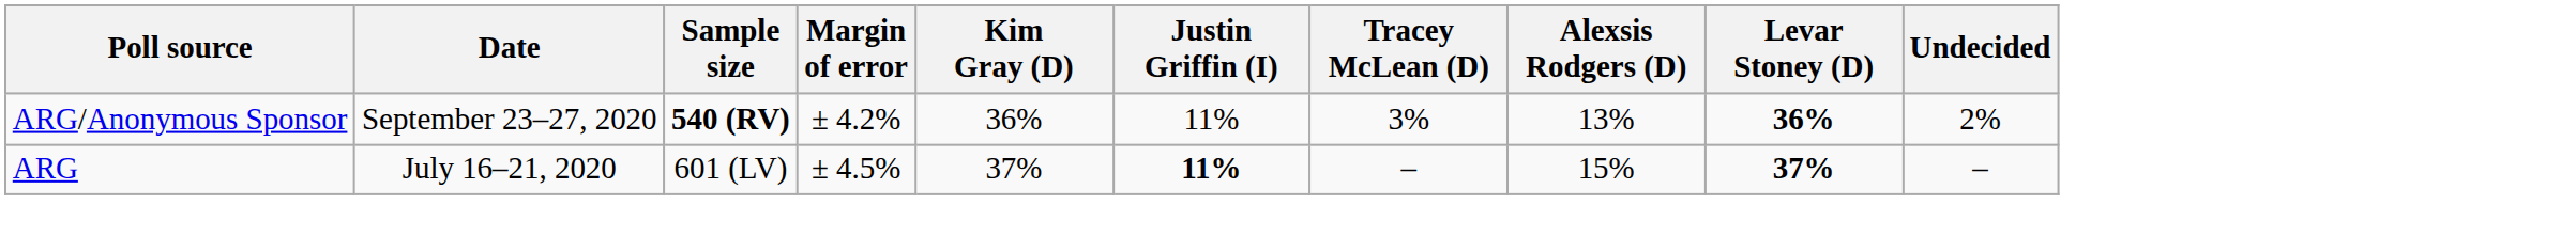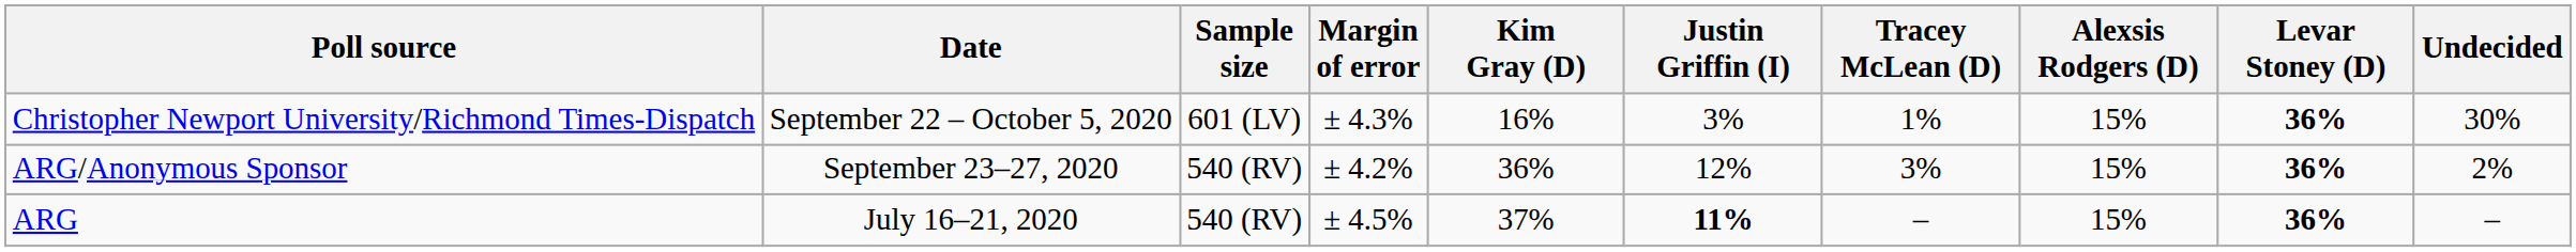 <table class="wikitable sortable" style="text-align:center;font-size:90%;line-height:17px">
 <tr>
 <th>Poll source</th>
 <th>Date</th>
 <th>Sample<br>size</th>
 <th>Margin<br>of error</th>
 <th style="width:85px;">Kim<br>Gray (D)</th>
 <th style="width:85px;">Justin<br>Griffin (I)</th>
 <th style="width:85px;">Tracey<br>McLean (D)</th>
 <th style="width:85px;">Alexsis<br>Rodgers (D)</th>
 <th style="width:85px;">Levar<br>Stoney (D)</th>
 <th>Undecided</th>
 </tr>
 <tr>
+<td style="text-align:left;"><a href='#'>Christopher Newport University</a>/<a href='#'>Richmond Times-Dispatch</a></td>
+<td>September 22 – October 5, 2020</td>
+<td>601 (LV)</td>
+<td>± 4.3%</td>
+<td>16%</td>
+<td>3%</td>
+<td>1%</td>
+<td>15%</td>
+<td><strong>36%</strong></td>
+<td>30%</td>
+</tr>
+<tr>
 <td style="text-align:left;"><a href='#'>ARG</a>/<a href='#'>Anonymous Sponsor</a></td>
 <td>September 23–27, 2020</td>
-<td><strong>540 (RV)</strong></td>
+<td>540 (RV)</td>
 <td>± 4.2%</td>
 <td>36%</td>
-<td>11%</td>
+<td>12%</td>
 <td>3%</td>
-<td>13%</td>
+<td>15%</td>
 <td><strong>36%</strong></td>
 <td>2%</td>
 </tr>
 <tr>
 <td style="text-align:left;"><a href='#'>ARG</a></td>
 <td>July 16–21, 2020</td>
-<td>601 (LV)</td>
+<td>540 (RV)</td>
 <td>± 4.5%</td>
 <td>37%</td>
 <td><strong>11%</strong></td>
 <td>–</td>
 <td>15%</td>
-<td><strong>37%</strong></td>
+<td><strong>36%</strong></td>
 <td>–</td>
 </tr>
 </table>
